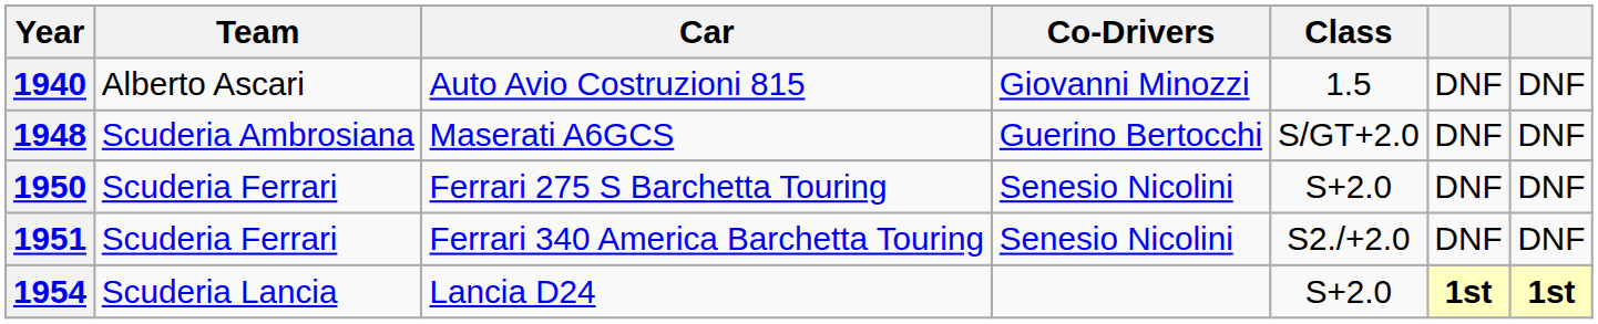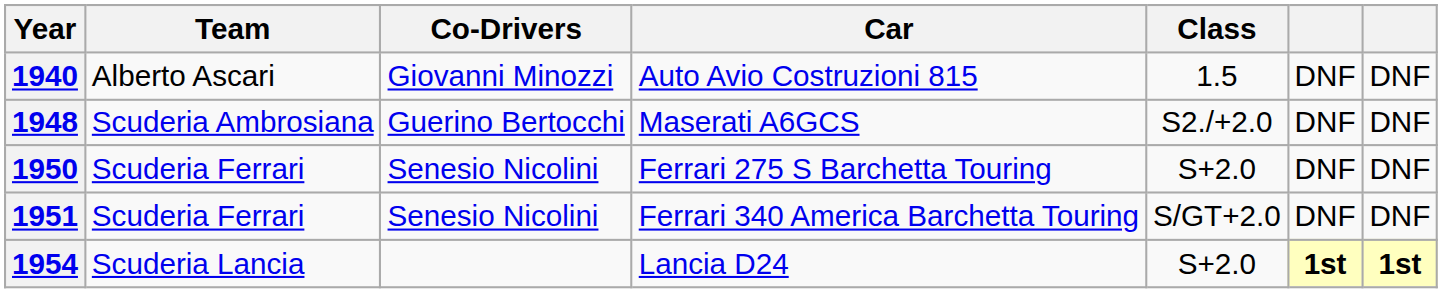 <table class="wikitable" style="text-align:center; font-size:90%">
 <tr>
 <th>Year</th>
 <th>Team</th>
+<th>Co-Drivers</th>
 <th>Car</th>
-<th>Co-Drivers</th>
 <th>Class</th>
 <th></th>
 <th></th>
 </tr>
 <tr>
 <th><a href='#'>1940</a></th>
 <td align="left">  Alberto Ascari</td>
+<td align="left"> <a href='#'>Giovanni Minozzi</a></td>
 <td align="left"><a href='#'>Auto Avio Costruzioni 815</a></td>
-<td align="left"> <a href='#'>Giovanni Minozzi</a></td>
 <td>1.5</td>
 <td>DNF</td>
 <td>DNF</td>
 </tr>
 <tr>
 <th><a href='#'>1948</a></th>
 <td align="left"> <a href='#'>Scuderia Ambrosiana</a></td>
+<td align="left"> <a href='#'>Guerino Bertocchi</a></td>
 <td align="left"><a href='#'>Maserati A6GCS</a></td>
-<td align="left"> <a href='#'>Guerino Bertocchi</a></td>
-<td>S/GT+2.0</td>
+<td>S2./+2.0</td>
 <td>DNF</td>
 <td>DNF</td>
 </tr>
 <tr>
 <th><a href='#'>1950</a></th>
 <td align="left"> <a href='#'>Scuderia Ferrari</a></td>
+<td align="left"> <a href='#'>Senesio Nicolini</a></td>
 <td align="left"><a href='#'>Ferrari 275 S Barchetta Touring</a></td>
-<td align="left"> <a href='#'>Senesio Nicolini</a></td>
 <td>S+2.0</td>
 <td>DNF</td>
 <td>DNF</td>
 </tr>
 <tr>
 <th><a href='#'>1951</a></th>
 <td align="left"> <a href='#'>Scuderia Ferrari</a></td>
+<td align="left"> <a href='#'>Senesio Nicolini</a></td>
 <td align="left"><a href='#'>Ferrari 340 America Barchetta Touring</a></td>
-<td align="left"> <a href='#'>Senesio Nicolini</a></td>
-<td>S2./+2.0</td>
+<td>S/GT+2.0</td>
 <td>DNF</td>
 <td>DNF</td>
 </tr>
 <tr>
 <th><a href='#'>1954</a></th>
 <td align="left"> <a href='#'>Scuderia Lancia</a></td>
+<td align="left"></td>
 <td align="left"><a href='#'>Lancia D24</a></td>
-<td align="left"></td>
 <td>S+2.0</td>
 <td style="background:#ffffbf;"><strong>1st</strong></td>
 <td style="background:#ffffbf;"><strong>1st</strong></td>
 </tr>
 </table>
